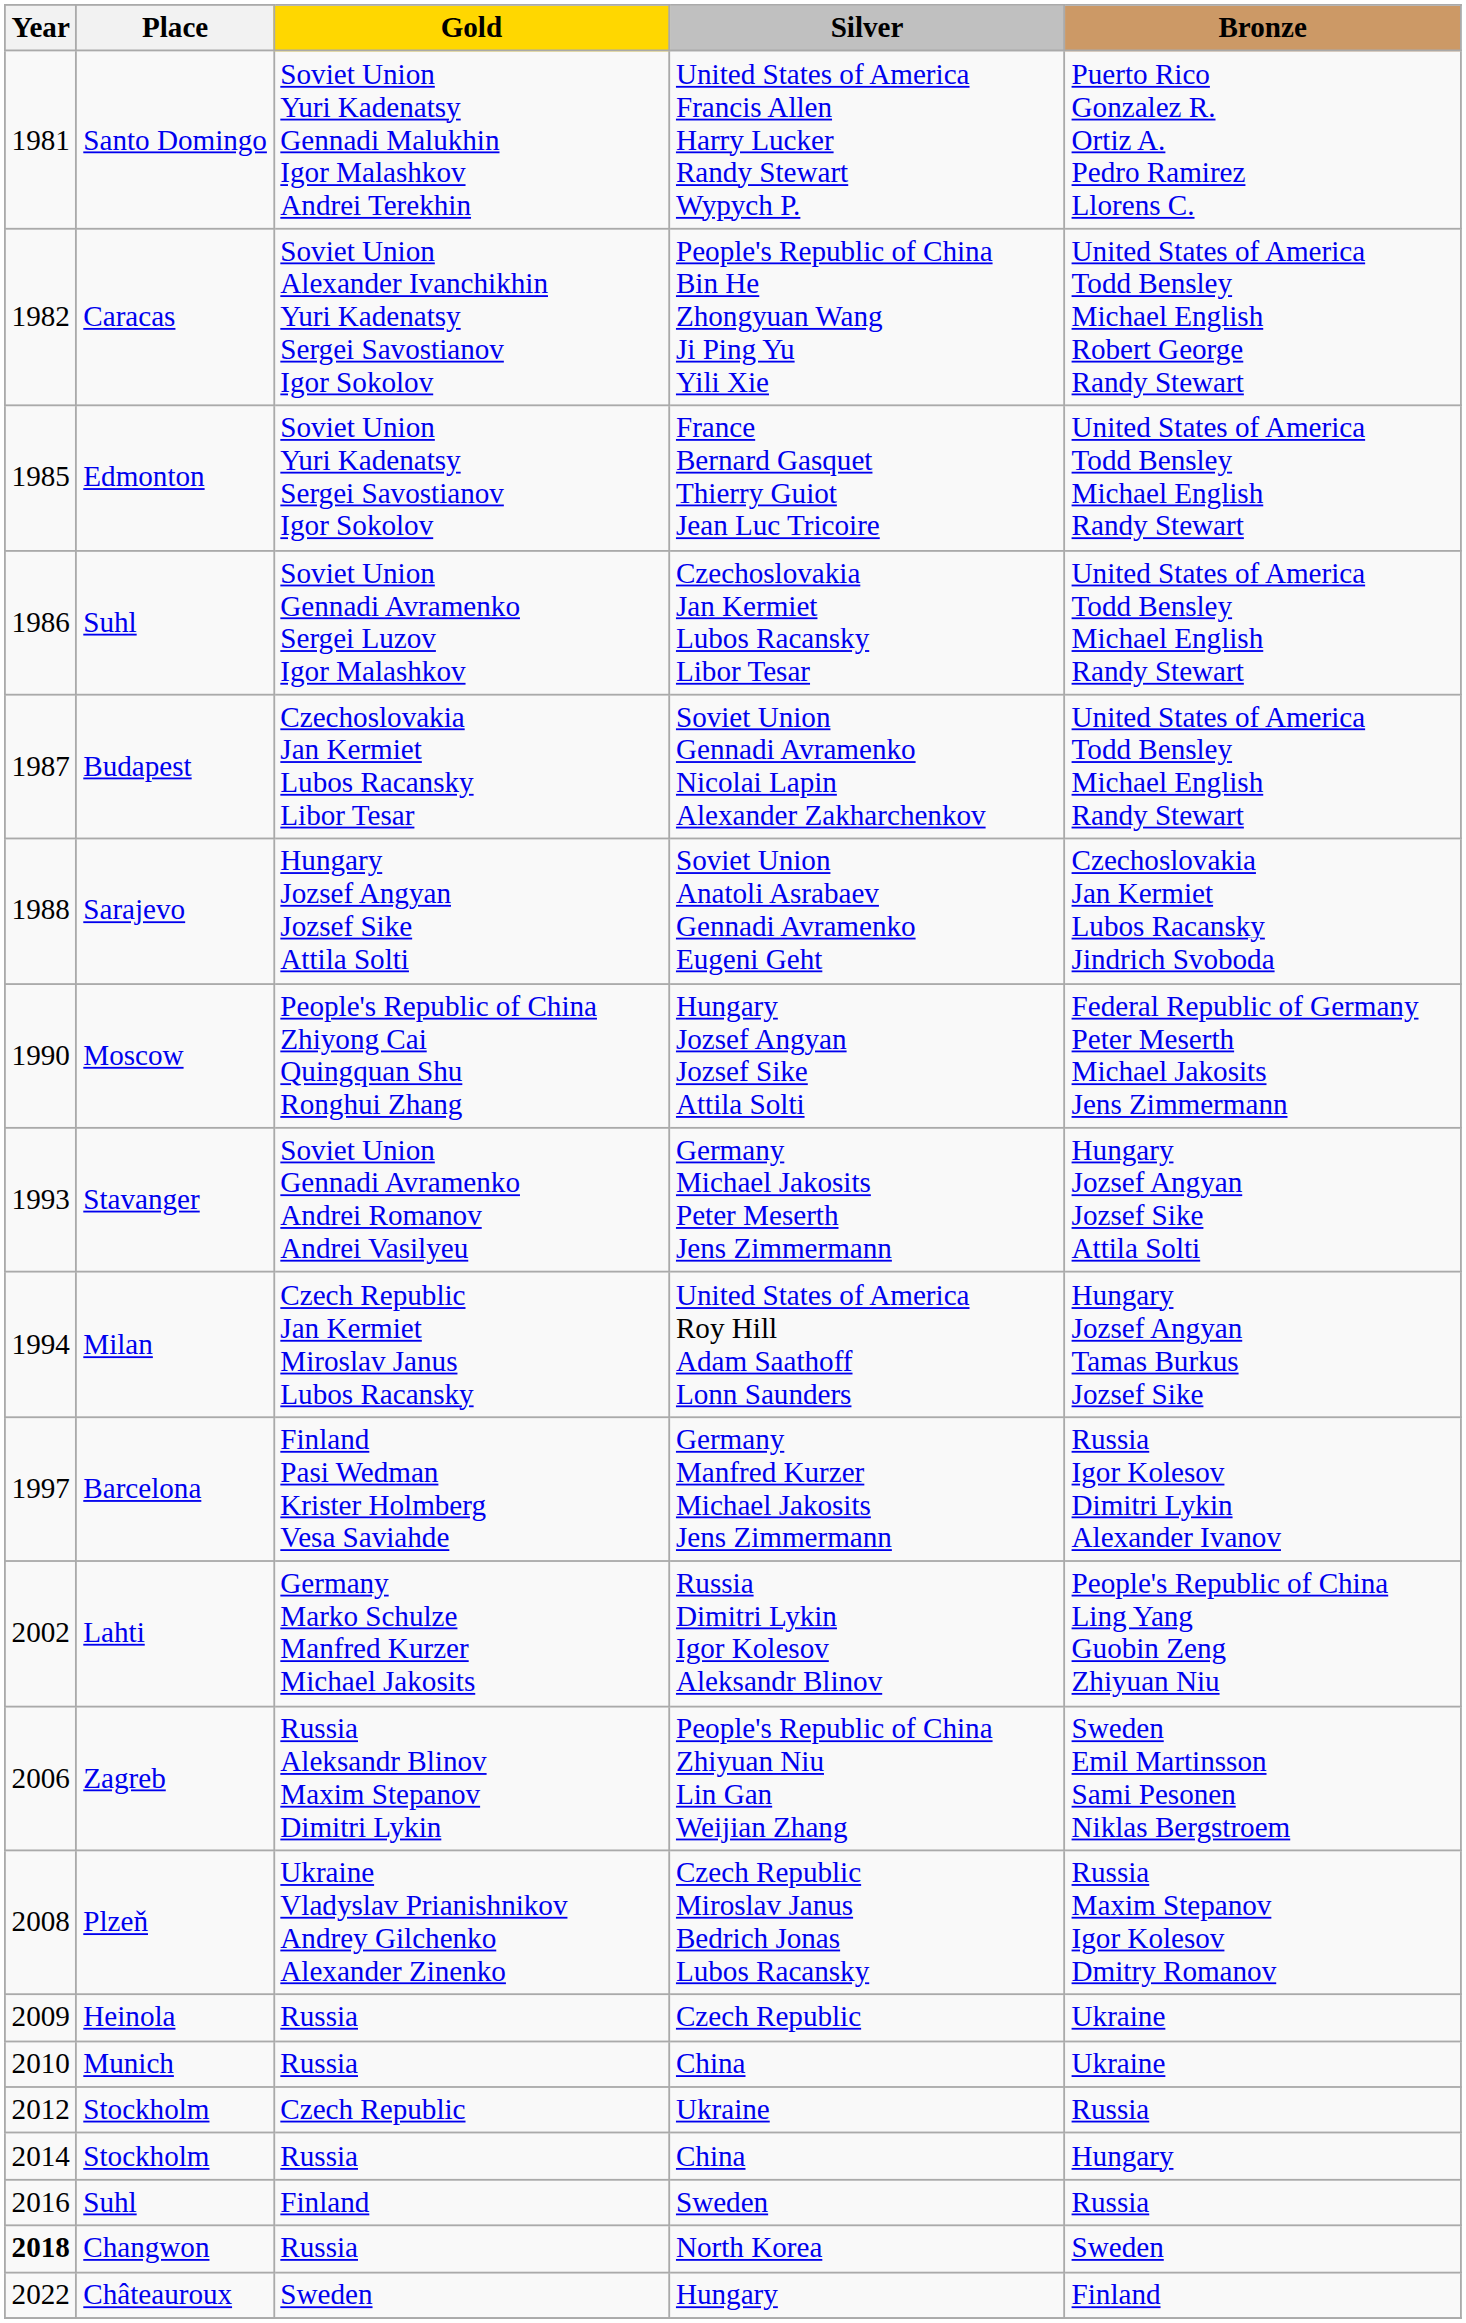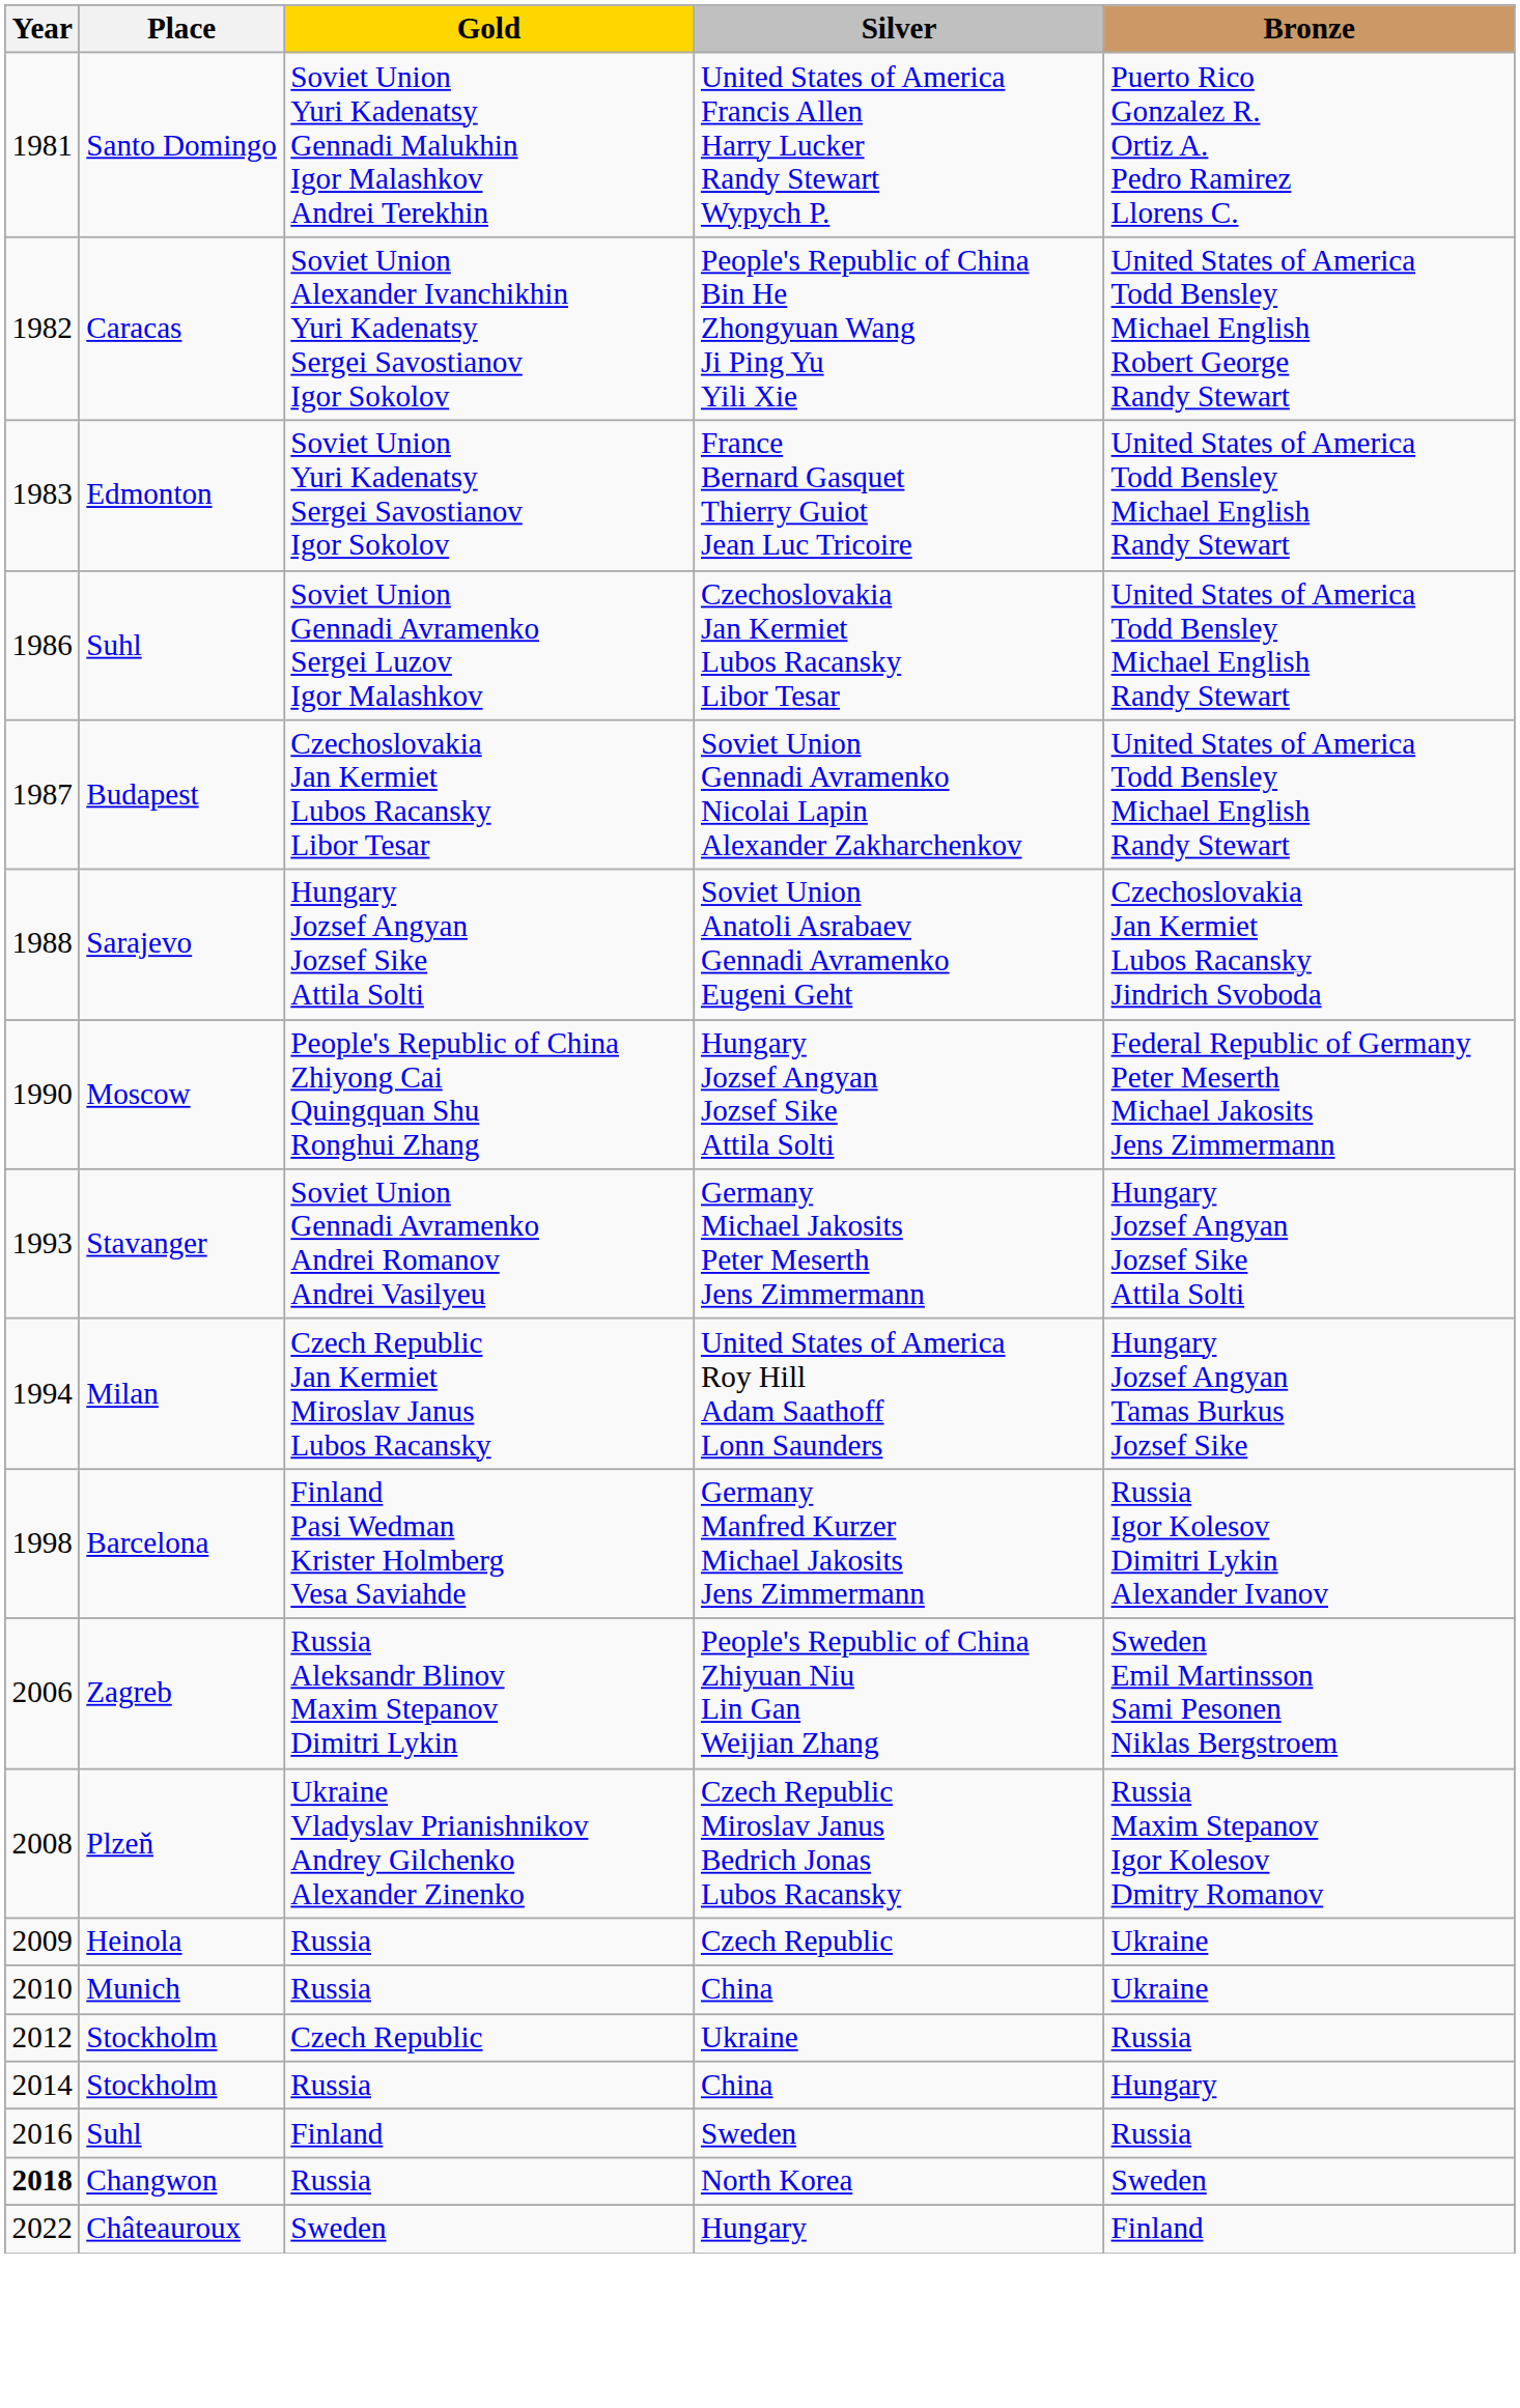 <table class="wikitable">
 <tr>
 <th>Year</th>
 <th>Place</th>
 <th style="background:gold"    width="210">Gold</th>
 <th style="background:silver"  width="210">Silver</th>
 <th style="background:#cc9966" width="210">Bronze</th>
 </tr>
 <tr>
 <td>1981</td>
 <td> <a href='#'>Santo Domingo</a></td>
 <td> <a href='#'>Soviet Union</a><br><a href='#'>Yuri Kadenatsy</a><br><a href='#'>Gennadi Malukhin</a><br><a href='#'>Igor Malashkov</a><br><a href='#'>Andrei Terekhin</a></td>
 <td> <a href='#'>United States of America</a><br><a href='#'>Francis Allen</a><br><a href='#'>Harry Lucker</a><br><a href='#'>Randy Stewart</a><br><a href='#'>Wypych P.</a></td>
 <td> <a href='#'>Puerto Rico</a><br><a href='#'>Gonzalez R.</a><br><a href='#'>Ortiz A.</a><br><a href='#'>Pedro Ramirez</a><br><a href='#'>Llorens C.</a></td>
 </tr>
 <tr>
 <td>1982</td>
 <td> <a href='#'>Caracas</a></td>
 <td> <a href='#'>Soviet Union</a><br><a href='#'>Alexander Ivanchikhin</a><br><a href='#'>Yuri Kadenatsy</a><br><a href='#'>Sergei Savostianov</a><br><a href='#'>Igor Sokolov</a></td>
 <td> <a href='#'>People's Republic of China</a><br><a href='#'>Bin He</a><br><a href='#'>Zhongyuan Wang</a><br><a href='#'>Ji Ping Yu</a><br><a href='#'>Yili Xie</a></td>
 <td> <a href='#'>United States of America</a><br><a href='#'>Todd Bensley</a><br><a href='#'>Michael English</a><br><a href='#'>Robert George</a><br><a href='#'>Randy Stewart</a></td>
 </tr>
 <tr>
-<td>1985</td>
+<td>1983</td>
 <td> <a href='#'>Edmonton</a></td>
 <td> <a href='#'>Soviet Union</a><br><a href='#'>Yuri Kadenatsy</a><br><a href='#'>Sergei Savostianov</a><br><a href='#'>Igor Sokolov</a></td>
 <td> <a href='#'>France</a><br><a href='#'>Bernard Gasquet</a><br><a href='#'>Thierry Guiot</a><br><a href='#'>Jean Luc Tricoire</a></td>
 <td> <a href='#'>United States of America</a><br><a href='#'>Todd Bensley</a><br><a href='#'>Michael English</a><br><a href='#'>Randy Stewart</a></td>
 </tr>
 <tr>
 <td>1986</td>
 <td> <a href='#'>Suhl</a></td>
 <td> <a href='#'>Soviet Union</a><br><a href='#'>Gennadi Avramenko</a><br><a href='#'>Sergei Luzov</a><br><a href='#'>Igor Malashkov</a></td>
 <td> <a href='#'>Czechoslovakia</a><br><a href='#'>Jan Kermiet</a><br><a href='#'>Lubos Racansky</a><br><a href='#'>Libor Tesar</a></td>
 <td> <a href='#'>United States of America</a><br><a href='#'>Todd Bensley</a><br><a href='#'>Michael English</a><br><a href='#'>Randy Stewart</a></td>
 </tr>
 <tr>
 <td>1987</td>
 <td> <a href='#'>Budapest</a></td>
 <td> <a href='#'>Czechoslovakia</a><br><a href='#'>Jan Kermiet</a><br><a href='#'>Lubos Racansky</a><br><a href='#'>Libor Tesar</a></td>
 <td> <a href='#'>Soviet Union</a><br><a href='#'>Gennadi Avramenko</a><br><a href='#'>Nicolai Lapin</a><br><a href='#'>Alexander Zakharchenkov</a></td>
 <td> <a href='#'>United States of America</a><br><a href='#'>Todd Bensley</a><br><a href='#'>Michael English</a><br><a href='#'>Randy Stewart</a></td>
 </tr>
 <tr>
 <td>1988</td>
 <td> <a href='#'>Sarajevo</a></td>
 <td> <a href='#'>Hungary</a><br><a href='#'>Jozsef Angyan</a><br><a href='#'>Jozsef Sike</a><br><a href='#'>Attila Solti</a></td>
 <td> <a href='#'>Soviet Union</a><br><a href='#'>Anatoli Asrabaev</a><br><a href='#'>Gennadi Avramenko</a><br><a href='#'>Eugeni Geht</a></td>
 <td> <a href='#'>Czechoslovakia</a><br><a href='#'>Jan Kermiet</a><br><a href='#'>Lubos Racansky</a><br><a href='#'>Jindrich Svoboda</a></td>
 </tr>
 <tr>
 <td>1990</td>
 <td> <a href='#'>Moscow</a></td>
 <td> <a href='#'>People's Republic of China</a><br><a href='#'>Zhiyong Cai</a><br><a href='#'>Quingquan Shu</a><br><a href='#'>Ronghui Zhang</a></td>
 <td> <a href='#'>Hungary</a><br><a href='#'>Jozsef Angyan</a><br><a href='#'>Jozsef Sike</a><br><a href='#'>Attila Solti</a></td>
 <td> <a href='#'>Federal Republic of Germany</a><br><a href='#'>Peter Meserth</a><br><a href='#'>Michael Jakosits</a><br><a href='#'>Jens Zimmermann</a></td>
 </tr>
 <tr>
 <td>1993</td>
 <td> <a href='#'>Stavanger</a></td>
 <td> <a href='#'>Soviet Union</a><br><a href='#'>Gennadi Avramenko</a><br><a href='#'>Andrei Romanov</a><br><a href='#'>Andrei Vasilyeu</a></td>
 <td> <a href='#'>Germany</a><br><a href='#'>Michael Jakosits</a><br><a href='#'>Peter Meserth</a><br><a href='#'>Jens Zimmermann</a></td>
 <td> <a href='#'>Hungary</a><br><a href='#'>Jozsef Angyan</a><br><a href='#'>Jozsef Sike</a><br><a href='#'>Attila Solti</a></td>
 </tr>
 <tr>
 <td>1994</td>
 <td> <a href='#'>Milan</a></td>
 <td> <a href='#'>Czech Republic</a><br><a href='#'>Jan Kermiet</a><br><a href='#'>Miroslav Janus</a><br><a href='#'>Lubos Racansky</a></td>
 <td> <a href='#'>United States of America</a><br>Roy Hill<br><a href='#'>Adam Saathoff</a><br><a href='#'>Lonn Saunders</a></td>
 <td> <a href='#'>Hungary</a><br><a href='#'>Jozsef Angyan</a><br><a href='#'>Tamas Burkus</a><br><a href='#'>Jozsef Sike</a></td>
 </tr>
 <tr>
-<td>1997</td>
+<td>1998</td>
 <td> <a href='#'>Barcelona</a></td>
 <td> <a href='#'>Finland</a><br><a href='#'>Pasi Wedman</a><br><a href='#'>Krister Holmberg</a><br><a href='#'>Vesa Saviahde</a></td>
 <td> <a href='#'>Germany</a><br><a href='#'>Manfred Kurzer</a><br><a href='#'>Michael Jakosits</a><br><a href='#'>Jens Zimmermann</a></td>
 <td> <a href='#'>Russia</a><br><a href='#'>Igor Kolesov</a><br><a href='#'>Dimitri Lykin</a><br><a href='#'>Alexander Ivanov</a></td>
-</tr>
-<tr>
-<td>2002</td>
-<td> <a href='#'>Lahti</a></td>
-<td> <a href='#'>Germany</a><br><a href='#'>Marko Schulze</a><br><a href='#'>Manfred Kurzer</a><br><a href='#'>Michael Jakosits</a></td>
-<td> <a href='#'>Russia</a><br><a href='#'>Dimitri Lykin</a><br><a href='#'>Igor Kolesov</a><br><a href='#'>Aleksandr Blinov</a></td>
-<td> <a href='#'>People's Republic of China</a><br><a href='#'>Ling Yang</a><br><a href='#'>Guobin Zeng</a><br><a href='#'>Zhiyuan Niu</a></td>
 </tr>
 <tr>
 <td>2006</td>
 <td> <a href='#'>Zagreb</a></td>
 <td> <a href='#'>Russia</a><br><a href='#'>Aleksandr Blinov</a><br><a href='#'>Maxim Stepanov</a><br><a href='#'>Dimitri Lykin</a></td>
 <td> <a href='#'>People's Republic of China</a><br><a href='#'>Zhiyuan Niu</a><br><a href='#'>Lin Gan</a><br><a href='#'>Weijian Zhang</a></td>
 <td> <a href='#'>Sweden</a><br><a href='#'>Emil Martinsson</a><br><a href='#'>Sami Pesonen</a><br><a href='#'>Niklas Bergstroem</a></td>
 </tr>
 <tr>
 <td>2008</td>
 <td> <a href='#'>Plzeň</a></td>
 <td> <a href='#'>Ukraine</a><br><a href='#'>Vladyslav Prianishnikov</a><br><a href='#'>Andrey Gilchenko</a><br><a href='#'>Alexander Zinenko</a></td>
 <td> <a href='#'>Czech Republic</a><br><a href='#'>Miroslav Janus</a><br><a href='#'>Bedrich Jonas</a><br><a href='#'>Lubos Racansky</a></td>
 <td> <a href='#'>Russia</a><br><a href='#'>Maxim Stepanov</a><br><a href='#'>Igor Kolesov</a><br><a href='#'>Dmitry Romanov</a></td>
 </tr>
 <tr>
 <td>2009</td>
 <td> <a href='#'>Heinola</a></td>
 <td> <a href='#'>Russia</a></td>
 <td> <a href='#'>Czech Republic</a></td>
 <td> <a href='#'>Ukraine</a></td>
 </tr>
 <tr>
 <td>2010</td>
 <td> <a href='#'>Munich</a></td>
 <td> <a href='#'>Russia</a></td>
 <td> <a href='#'>China</a></td>
 <td> <a href='#'>Ukraine</a></td>
 </tr>
 <tr>
 <td>2012</td>
 <td> <a href='#'>Stockholm</a></td>
 <td> <a href='#'>Czech Republic</a></td>
 <td> <a href='#'>Ukraine</a></td>
 <td> <a href='#'>Russia</a></td>
 </tr>
 <tr>
 <td>2014</td>
 <td> <a href='#'>Stockholm</a></td>
 <td> <a href='#'>Russia</a></td>
 <td> <a href='#'>China</a></td>
 <td> <a href='#'>Hungary</a></td>
 </tr>
 <tr>
 <td>2016</td>
 <td> <a href='#'>Suhl</a></td>
 <td> <a href='#'>Finland</a></td>
 <td> <a href='#'>Sweden</a></td>
 <td> <a href='#'>Russia</a></td>
 </tr>
 <tr>
 <td><strong>2018</strong></td>
 <td> <a href='#'>Changwon</a></td>
 <td> <a href='#'>Russia</a></td>
 <td> <a href='#'>North Korea</a></td>
 <td> <a href='#'>Sweden</a></td>
 </tr>
 <tr>
 <td>2022</td>
 <td> <a href='#'>Châteauroux</a></td>
 <td> <a href='#'>Sweden</a></td>
 <td> <a href='#'>Hungary</a></td>
 <td> <a href='#'>Finland</a></td>
 </tr>
 <tr>
 </tr>
 </table>
